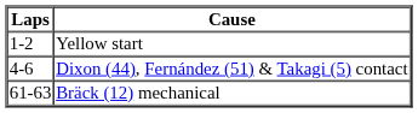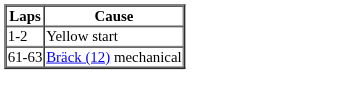 <table border=2 cellspacing=0>
 <tr>
 <th>Laps</th>
 <th>Cause</th>
 </tr>
 <tr>
 <td>1-2</td>
 <td>Yellow start</td>
 </tr>
 <tr>
-<td>4-6</td>
-<td><a href='#'>Dixon (44)</a>, <a href='#'>Fernández (51)</a> & <a href='#'>Takagi (5)</a> contact</td>
-</tr>
-<tr>
 <td>61-63</td>
 <td><a href='#'>Bräck (12)</a> mechanical</td>
 </tr>
 </table>
